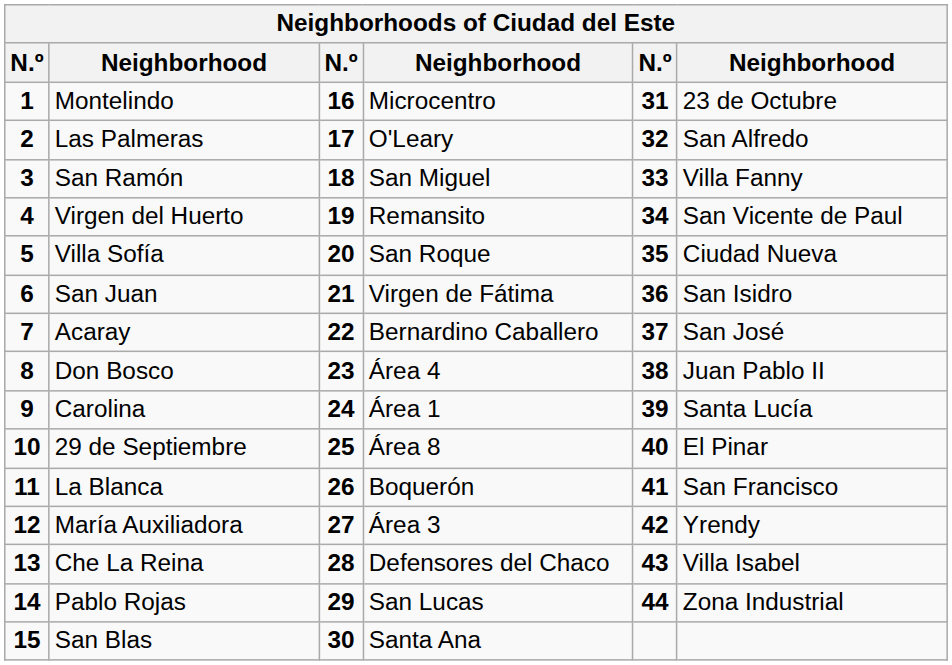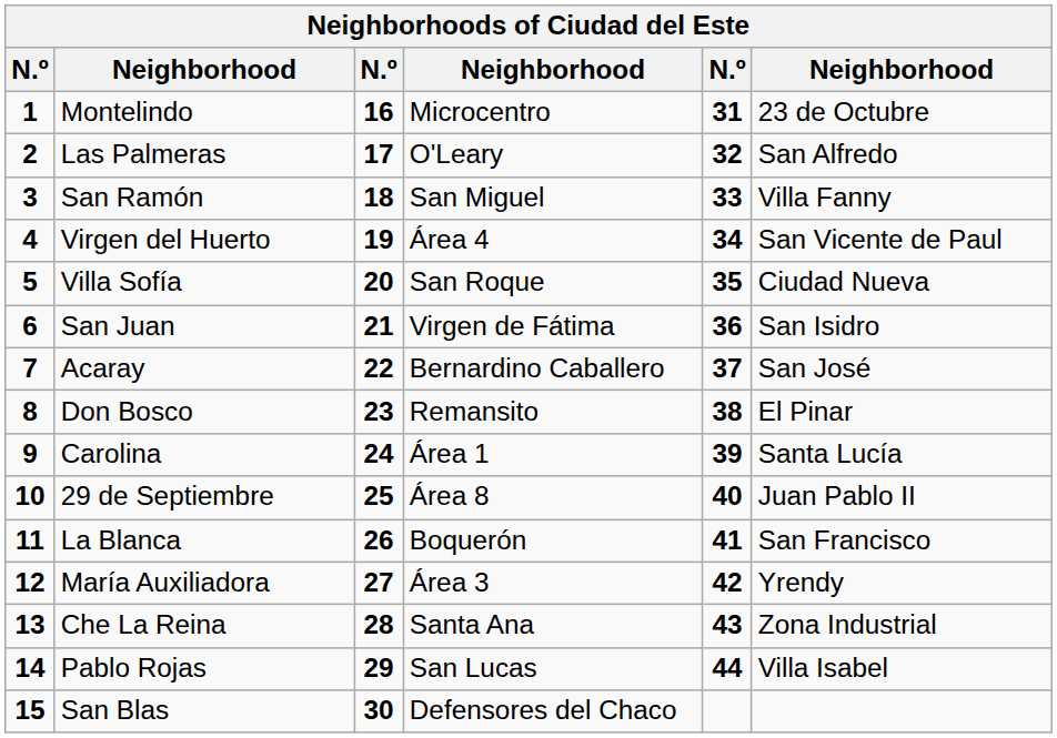 <table class="wikitable" |>
 <tr>
 <th colspan="6">Neighborhoods of Ciudad del Este</th>
 </tr>
 <tr>
 <th width="15px;">N.º</th>
 <th width="170px;">Neighborhood</th>
 <th width="15px;">N.º</th>
 <th width="170px;">Neighborhood</th>
 <th width="15px;">N.º</th>
 <th width="170px;">Neighborhood</th>
 </tr>
 <tr>
 <td align="center"><strong>1</strong></td>
 <td align="left">Montelindo</td>
 <td align="center"><strong>16</strong></td>
 <td align="left">Microcentro</td>
 <td align="center"><strong>31</strong></td>
 <td align="left">23 de Octubre</td>
 </tr>
 <tr>
 <td align="center"><strong>2</strong></td>
 <td align="left">Las Palmeras</td>
 <td align="center"><strong>17</strong></td>
 <td align="left">O'Leary</td>
 <td align="center"><strong>32</strong></td>
 <td align="left">San Alfredo</td>
 </tr>
 <tr>
 <td align="center"><strong>3</strong></td>
 <td align="left">San Ramón</td>
 <td align="center"><strong>18</strong></td>
 <td align="left">San Miguel</td>
 <td align="center"><strong>33</strong></td>
 <td align="left">Villa Fanny</td>
 </tr>
 <tr>
 <td align="center"><strong>4</strong></td>
 <td align="left">Virgen del Huerto</td>
 <td align="center"><strong>19</strong></td>
-<td align="left">Remansito</td>
+<td align="left">Área 4</td>
 <td align="center"><strong>34</strong></td>
 <td align="left">San Vicente de Paul</td>
 </tr>
 <tr>
 <td align="center"><strong>5</strong></td>
 <td align="left">Villa Sofía</td>
 <td align="center"><strong>20</strong></td>
 <td align="left">San Roque</td>
 <td align="center"><strong>35</strong></td>
 <td align="left">Ciudad Nueva</td>
 </tr>
 <tr>
 <td align="center"><strong>6</strong></td>
 <td align="left">San Juan</td>
 <td align="center"><strong>21</strong></td>
 <td align="left">Virgen de Fátima</td>
 <td align="center"><strong>36</strong></td>
 <td align="left">San Isidro</td>
 </tr>
 <tr>
 <td align="center"><strong>7</strong></td>
 <td align="left">Acaray</td>
 <td align="center"><strong>22</strong></td>
 <td align="left">Bernardino Caballero</td>
 <td align="center"><strong>37</strong></td>
 <td align="left">San José</td>
 </tr>
 <tr>
 <td align="center"><strong>8</strong></td>
 <td align="left">Don Bosco</td>
 <td align="center"><strong>23</strong></td>
-<td align="left">Área 4</td>
+<td align="left">Remansito</td>
 <td align="center"><strong>38</strong></td>
-<td align="left">Juan Pablo II</td>
+<td align="left">El Pinar</td>
 </tr>
 <tr>
 <td align="center"><strong>9</strong></td>
 <td align="left">Carolina</td>
 <td align="center"><strong>24</strong></td>
 <td align="left">Área 1</td>
 <td align="center"><strong>39</strong></td>
 <td align="left">Santa Lucía</td>
 </tr>
 <tr>
 <td align="center"><strong>10</strong></td>
 <td align="left">29 de Septiembre</td>
 <td align="center"><strong>25</strong></td>
 <td align="left">Área 8</td>
 <td align="center"><strong>40</strong></td>
-<td align="left">El Pinar</td>
+<td align="left">Juan Pablo II</td>
 </tr>
 <tr>
 <td align="center"><strong>11</strong></td>
 <td align="left">La Blanca</td>
 <td align="center"><strong>26</strong></td>
 <td align="left">Boquerón</td>
 <td align="center"><strong>41</strong></td>
 <td align="left">San Francisco</td>
 </tr>
 <tr>
 <td align="center"><strong>12</strong></td>
 <td align="left">María Auxiliadora</td>
 <td align="center"><strong>27</strong></td>
 <td align="left">Área 3</td>
 <td align="center"><strong>42</strong></td>
 <td align="left">Yrendy</td>
 </tr>
 <tr>
 <td align="center"><strong>13</strong></td>
 <td align="left">Che La Reina</td>
 <td align="center"><strong>28</strong></td>
-<td align="left">Defensores del Chaco</td>
+<td align="left">Santa Ana</td>
 <td align="center"><strong>43</strong></td>
-<td align="left">Villa Isabel</td>
+<td align="left">Zona Industrial</td>
 </tr>
 <tr>
 <td align="center"><strong>14</strong></td>
 <td align="left">Pablo Rojas</td>
 <td align="center"><strong>29</strong></td>
 <td align="left">San Lucas</td>
 <td align="center"><strong>44</strong></td>
-<td align="left">Zona Industrial</td>
+<td align="left">Villa Isabel</td>
 </tr>
 <tr>
 <td align="center"><strong>15</strong></td>
 <td align="left">San Blas</td>
 <td align="center"><strong>30</strong></td>
-<td align="left">Santa Ana</td>
+<td align="left">Defensores del Chaco</td>
 <td></td>
 <td></td>
 </tr>
 </table>
